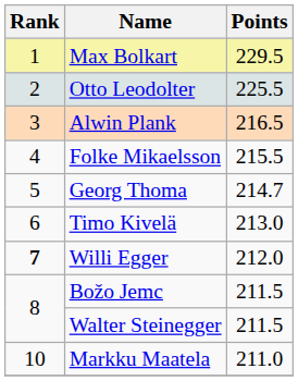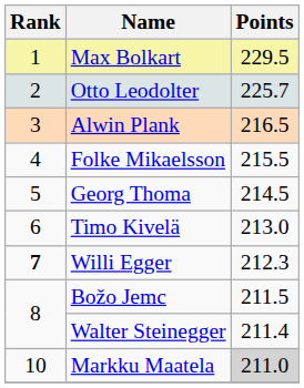 <table class="wikitable sortable">
 <tr>
 <th align=Center>Rank</th>
 <th>Name</th>
 <th>Points</th>
 </tr>
 <tr style="background:#F7F6A8">
 <td align=center>1</td>
 <td> <a href='#'>Max Bolkart</a></td>
 <td align=center>229.5</td>
 </tr>
 <tr style="background: #DCE5E5;">
 <td align=center>2</td>
 <td> <a href='#'>Otto Leodolter</a></td>
-<td align=center>225.5</td>
+<td align=center>225.7</td>
 </tr>
 <tr style="background: #FFDAB9;">
 <td align=center>3</td>
 <td> <a href='#'>Alwin Plank</a></td>
 <td align=center>216.5</td>
 </tr>
 <tr>
 <td align=center>4</td>
 <td> <a href='#'>Folke Mikaelsson</a></td>
 <td align=center>215.5</td>
 </tr>
 <tr>
 <td align=center>5</td>
 <td> <a href='#'>Georg Thoma</a></td>
-<td align=center>214.7</td>
+<td align=center>214.5</td>
 </tr>
 <tr>
 <td align=center>6</td>
 <td> <a href='#'>Timo Kivelä</a></td>
 <td align=center>213.0</td>
 </tr>
 <tr>
 <td align=center><strong>7</strong></td>
 <td> <a href='#'>Willi Egger</a></td>
-<td align=center>212.0</td>
+<td align=center>212.3</td>
 </tr>
 <tr>
 <td rowspan=2 align=center>8</td>
 <td> <a href='#'>Božo Jemc</a></td>
 <td align=center>211.5</td>
 </tr>
 <tr>
 <td> <a href='#'>Walter Steinegger</a></td>
-<td align=center>211.5</td>
+<td align=center>211.4</td>
 </tr>
 <tr>
 <td align=center>10</td>
 <td> <a href='#'>Markku Maatela</a></td>
-<td align=center>211.0</td>
+<td align=center style="background: lightgrey;">211.0</td>
 </tr>
 <tr>
 </tr>
 </table>
